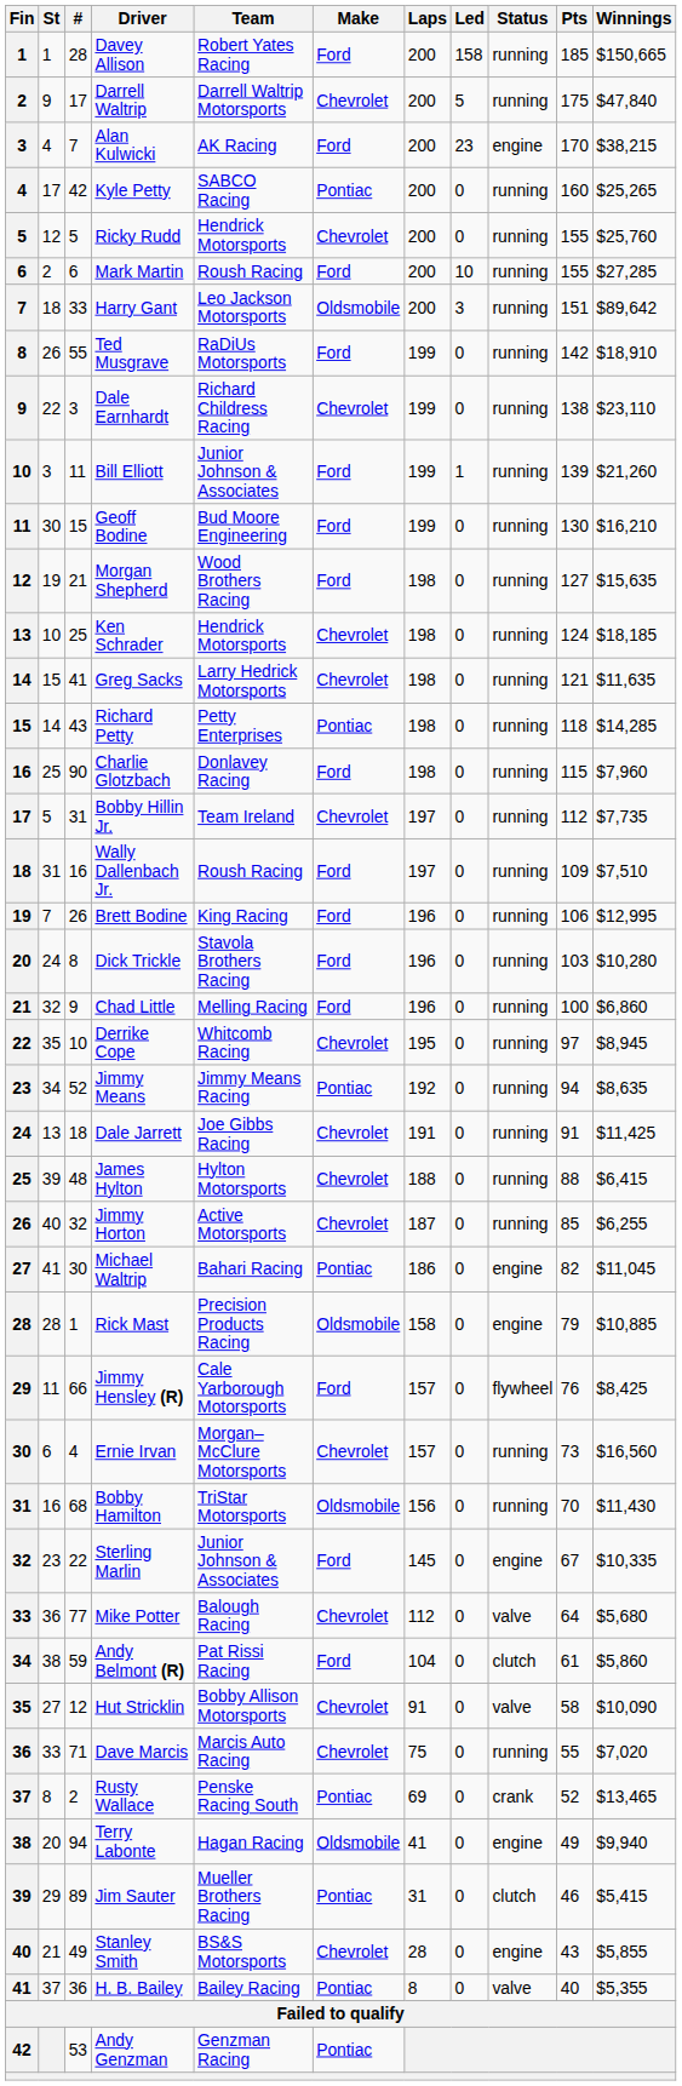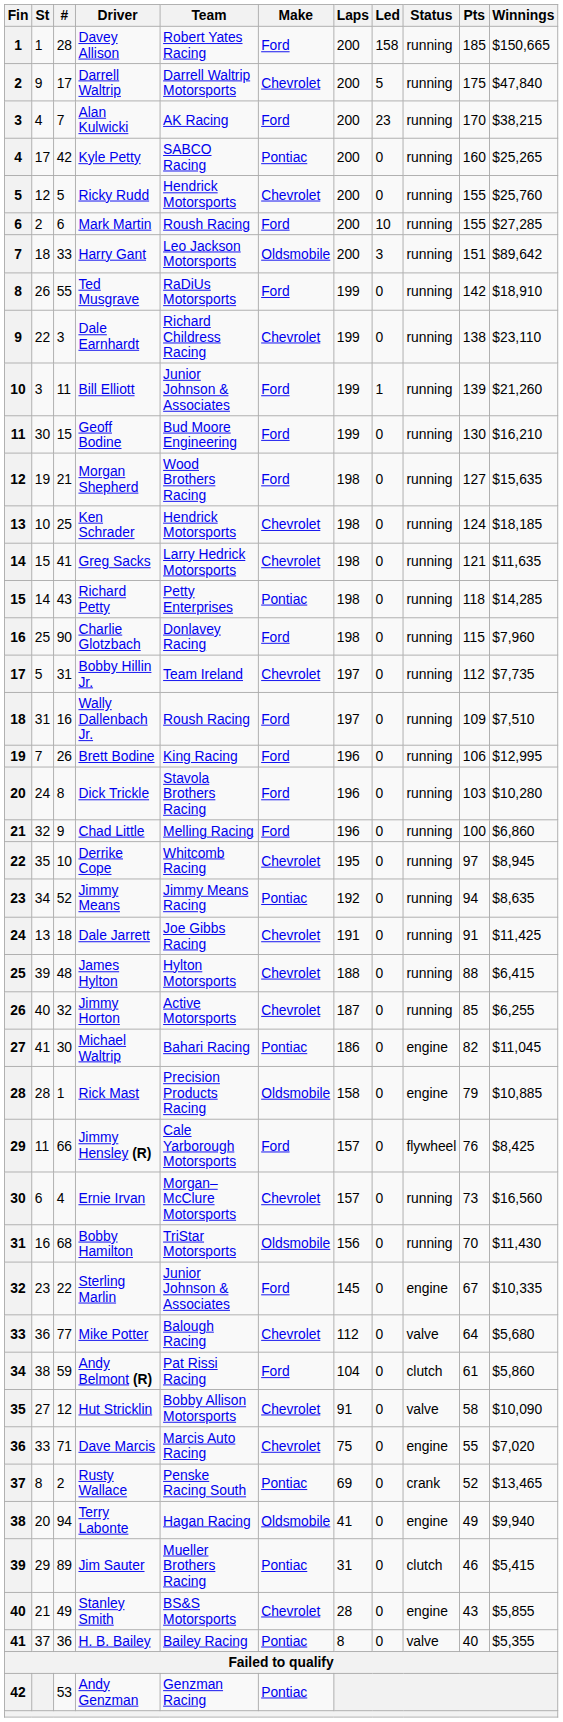 <table class="wikitable" style="font-size:95%">
 <tr>
 <th>Fin</th>
 <th>St</th>
 <th>#</th>
 <th>Driver</th>
 <th>Team</th>
 <th>Make</th>
 <th>Laps</th>
 <th>Led</th>
 <th>Status</th>
 <th>Pts</th>
 <th>Winnings</th>
 </tr>
 <tr>
 <th>1</th>
 <td>1</td>
 <td>28</td>
 <td><a href='#'>Davey Allison</a></td>
 <td><a href='#'>Robert Yates Racing</a></td>
 <td><a href='#'>Ford</a></td>
 <td>200</td>
 <td>158</td>
 <td>running</td>
 <td>185</td>
 <td>$150,665</td>
 </tr>
 <tr>
 <th>2</th>
 <td>9</td>
 <td>17</td>
 <td><a href='#'>Darrell Waltrip</a></td>
 <td><a href='#'>Darrell Waltrip Motorsports</a></td>
 <td><a href='#'>Chevrolet</a></td>
 <td>200</td>
 <td>5</td>
 <td>running</td>
 <td>175</td>
 <td>$47,840</td>
 </tr>
 <tr>
 <th>3</th>
 <td>4</td>
 <td>7</td>
 <td><a href='#'>Alan Kulwicki</a></td>
 <td><a href='#'>AK Racing</a></td>
 <td><a href='#'>Ford</a></td>
 <td>200</td>
 <td>23</td>
-<td>engine</td>
+<td>running</td>
 <td>170</td>
 <td>$38,215</td>
 </tr>
 <tr>
 <th>4</th>
 <td>17</td>
 <td>42</td>
 <td><a href='#'>Kyle Petty</a></td>
 <td><a href='#'>SABCO Racing</a></td>
 <td><a href='#'>Pontiac</a></td>
 <td>200</td>
 <td>0</td>
 <td>running</td>
 <td>160</td>
 <td>$25,265</td>
 </tr>
 <tr>
 <th>5</th>
 <td>12</td>
 <td>5</td>
 <td><a href='#'>Ricky Rudd</a></td>
 <td><a href='#'>Hendrick Motorsports</a></td>
 <td><a href='#'>Chevrolet</a></td>
 <td>200</td>
 <td>0</td>
 <td>running</td>
 <td>155</td>
 <td>$25,760</td>
 </tr>
 <tr>
 <th>6</th>
 <td>2</td>
 <td>6</td>
 <td><a href='#'>Mark Martin</a></td>
 <td><a href='#'>Roush Racing</a></td>
 <td><a href='#'>Ford</a></td>
 <td>200</td>
 <td>10</td>
 <td>running</td>
 <td>155</td>
 <td>$27,285</td>
 </tr>
 <tr>
 <th>7</th>
 <td>18</td>
 <td>33</td>
 <td><a href='#'>Harry Gant</a></td>
 <td><a href='#'>Leo Jackson Motorsports</a></td>
 <td><a href='#'>Oldsmobile</a></td>
 <td>200</td>
 <td>3</td>
 <td>running</td>
 <td>151</td>
 <td>$89,642</td>
 </tr>
 <tr>
 <th>8</th>
 <td>26</td>
 <td>55</td>
 <td><a href='#'>Ted Musgrave</a></td>
 <td><a href='#'>RaDiUs Motorsports</a></td>
 <td><a href='#'>Ford</a></td>
 <td>199</td>
 <td>0</td>
 <td>running</td>
 <td>142</td>
 <td>$18,910</td>
 </tr>
 <tr>
 <th>9</th>
 <td>22</td>
 <td>3</td>
 <td><a href='#'>Dale Earnhardt</a></td>
 <td><a href='#'>Richard Childress Racing</a></td>
 <td><a href='#'>Chevrolet</a></td>
 <td>199</td>
 <td>0</td>
 <td>running</td>
 <td>138</td>
 <td>$23,110</td>
 </tr>
 <tr>
 <th>10</th>
 <td>3</td>
 <td>11</td>
 <td><a href='#'>Bill Elliott</a></td>
 <td><a href='#'>Junior Johnson & Associates</a></td>
 <td><a href='#'>Ford</a></td>
 <td>199</td>
 <td>1</td>
 <td>running</td>
 <td>139</td>
 <td>$21,260</td>
 </tr>
 <tr>
 <th>11</th>
 <td>30</td>
 <td>15</td>
 <td><a href='#'>Geoff Bodine</a></td>
 <td><a href='#'>Bud Moore Engineering</a></td>
 <td><a href='#'>Ford</a></td>
 <td>199</td>
 <td>0</td>
 <td>running</td>
 <td>130</td>
 <td>$16,210</td>
 </tr>
 <tr>
 <th>12</th>
 <td>19</td>
 <td>21</td>
 <td><a href='#'>Morgan Shepherd</a></td>
 <td><a href='#'>Wood Brothers Racing</a></td>
 <td><a href='#'>Ford</a></td>
 <td>198</td>
 <td>0</td>
 <td>running</td>
 <td>127</td>
 <td>$15,635</td>
 </tr>
 <tr>
 <th>13</th>
 <td>10</td>
 <td>25</td>
 <td><a href='#'>Ken Schrader</a></td>
 <td><a href='#'>Hendrick Motorsports</a></td>
 <td><a href='#'>Chevrolet</a></td>
 <td>198</td>
 <td>0</td>
 <td>running</td>
 <td>124</td>
 <td>$18,185</td>
 </tr>
 <tr>
 <th>14</th>
 <td>15</td>
 <td>41</td>
 <td><a href='#'>Greg Sacks</a></td>
 <td><a href='#'>Larry Hedrick Motorsports</a></td>
 <td><a href='#'>Chevrolet</a></td>
 <td>198</td>
 <td>0</td>
 <td>running</td>
 <td>121</td>
 <td>$11,635</td>
 </tr>
 <tr>
 <th>15</th>
 <td>14</td>
 <td>43</td>
 <td><a href='#'>Richard Petty</a></td>
 <td><a href='#'>Petty Enterprises</a></td>
 <td><a href='#'>Pontiac</a></td>
 <td>198</td>
 <td>0</td>
 <td>running</td>
 <td>118</td>
 <td>$14,285</td>
 </tr>
 <tr>
 <th>16</th>
 <td>25</td>
 <td>90</td>
 <td><a href='#'>Charlie Glotzbach</a></td>
 <td><a href='#'>Donlavey Racing</a></td>
 <td><a href='#'>Ford</a></td>
 <td>198</td>
 <td>0</td>
 <td>running</td>
 <td>115</td>
 <td>$7,960</td>
 </tr>
 <tr>
 <th>17</th>
 <td>5</td>
 <td>31</td>
 <td><a href='#'>Bobby Hillin Jr.</a></td>
 <td><a href='#'>Team Ireland</a></td>
 <td><a href='#'>Chevrolet</a></td>
 <td>197</td>
 <td>0</td>
 <td>running</td>
 <td>112</td>
 <td>$7,735</td>
 </tr>
 <tr>
 <th>18</th>
 <td>31</td>
 <td>16</td>
 <td><a href='#'>Wally Dallenbach Jr.</a></td>
 <td><a href='#'>Roush Racing</a></td>
 <td><a href='#'>Ford</a></td>
 <td>197</td>
 <td>0</td>
 <td>running</td>
 <td>109</td>
 <td>$7,510</td>
 </tr>
 <tr>
 <th>19</th>
 <td>7</td>
 <td>26</td>
 <td><a href='#'>Brett Bodine</a></td>
 <td><a href='#'>King Racing</a></td>
 <td><a href='#'>Ford</a></td>
 <td>196</td>
 <td>0</td>
 <td>running</td>
 <td>106</td>
 <td>$12,995</td>
 </tr>
 <tr>
 <th>20</th>
 <td>24</td>
 <td>8</td>
 <td><a href='#'>Dick Trickle</a></td>
 <td><a href='#'>Stavola Brothers Racing</a></td>
 <td><a href='#'>Ford</a></td>
 <td>196</td>
 <td>0</td>
 <td>running</td>
 <td>103</td>
 <td>$10,280</td>
 </tr>
 <tr>
 <th>21</th>
 <td>32</td>
 <td>9</td>
 <td><a href='#'>Chad Little</a></td>
 <td><a href='#'>Melling Racing</a></td>
 <td><a href='#'>Ford</a></td>
 <td>196</td>
 <td>0</td>
 <td>running</td>
 <td>100</td>
 <td>$6,860</td>
 </tr>
 <tr>
 <th>22</th>
 <td>35</td>
 <td>10</td>
 <td><a href='#'>Derrike Cope</a></td>
 <td><a href='#'>Whitcomb Racing</a></td>
 <td><a href='#'>Chevrolet</a></td>
 <td>195</td>
 <td>0</td>
 <td>running</td>
 <td>97</td>
 <td>$8,945</td>
 </tr>
 <tr>
 <th>23</th>
 <td>34</td>
 <td>52</td>
 <td><a href='#'>Jimmy Means</a></td>
 <td><a href='#'>Jimmy Means Racing</a></td>
 <td><a href='#'>Pontiac</a></td>
 <td>192</td>
 <td>0</td>
 <td>running</td>
 <td>94</td>
 <td>$8,635</td>
 </tr>
 <tr>
 <th>24</th>
 <td>13</td>
 <td>18</td>
 <td><a href='#'>Dale Jarrett</a></td>
 <td><a href='#'>Joe Gibbs Racing</a></td>
 <td><a href='#'>Chevrolet</a></td>
 <td>191</td>
 <td>0</td>
 <td>running</td>
 <td>91</td>
 <td>$11,425</td>
 </tr>
 <tr>
 <th>25</th>
 <td>39</td>
 <td>48</td>
 <td><a href='#'>James Hylton</a></td>
 <td><a href='#'>Hylton Motorsports</a></td>
 <td><a href='#'>Chevrolet</a></td>
 <td>188</td>
 <td>0</td>
 <td>running</td>
 <td>88</td>
 <td>$6,415</td>
 </tr>
 <tr>
 <th>26</th>
 <td>40</td>
 <td>32</td>
 <td><a href='#'>Jimmy Horton</a></td>
 <td><a href='#'>Active Motorsports</a></td>
 <td><a href='#'>Chevrolet</a></td>
 <td>187</td>
 <td>0</td>
 <td>running</td>
 <td>85</td>
 <td>$6,255</td>
 </tr>
 <tr>
 <th>27</th>
 <td>41</td>
 <td>30</td>
 <td><a href='#'>Michael Waltrip</a></td>
 <td><a href='#'>Bahari Racing</a></td>
 <td><a href='#'>Pontiac</a></td>
 <td>186</td>
 <td>0</td>
 <td>engine</td>
 <td>82</td>
 <td>$11,045</td>
 </tr>
 <tr>
 <th>28</th>
 <td>28</td>
 <td>1</td>
 <td><a href='#'>Rick Mast</a></td>
 <td><a href='#'>Precision Products Racing</a></td>
 <td><a href='#'>Oldsmobile</a></td>
 <td>158</td>
 <td>0</td>
 <td>engine</td>
 <td>79</td>
 <td>$10,885</td>
 </tr>
 <tr>
 <th>29</th>
 <td>11</td>
 <td>66</td>
 <td><a href='#'>Jimmy Hensley</a> <strong>(R)</strong></td>
 <td><a href='#'>Cale Yarborough Motorsports</a></td>
 <td><a href='#'>Ford</a></td>
 <td>157</td>
 <td>0</td>
 <td>flywheel</td>
 <td>76</td>
 <td>$8,425</td>
 </tr>
 <tr>
 <th>30</th>
 <td>6</td>
 <td>4</td>
 <td><a href='#'>Ernie Irvan</a></td>
 <td><a href='#'>Morgan–McClure Motorsports</a></td>
 <td><a href='#'>Chevrolet</a></td>
 <td>157</td>
 <td>0</td>
 <td>running</td>
 <td>73</td>
 <td>$16,560</td>
 </tr>
 <tr>
 <th>31</th>
 <td>16</td>
 <td>68</td>
 <td><a href='#'>Bobby Hamilton</a></td>
 <td><a href='#'>TriStar Motorsports</a></td>
 <td><a href='#'>Oldsmobile</a></td>
 <td>156</td>
 <td>0</td>
 <td>running</td>
 <td>70</td>
 <td>$11,430</td>
 </tr>
 <tr>
 <th>32</th>
 <td>23</td>
 <td>22</td>
 <td><a href='#'>Sterling Marlin</a></td>
 <td><a href='#'>Junior Johnson & Associates</a></td>
 <td><a href='#'>Ford</a></td>
 <td>145</td>
 <td>0</td>
 <td>engine</td>
 <td>67</td>
 <td>$10,335</td>
 </tr>
 <tr>
 <th>33</th>
 <td>36</td>
 <td>77</td>
 <td><a href='#'>Mike Potter</a></td>
 <td><a href='#'>Balough Racing</a></td>
 <td><a href='#'>Chevrolet</a></td>
 <td>112</td>
 <td>0</td>
 <td>valve</td>
 <td>64</td>
 <td>$5,680</td>
 </tr>
 <tr>
 <th>34</th>
 <td>38</td>
 <td>59</td>
 <td><a href='#'>Andy Belmont</a> <strong>(R)</strong></td>
 <td><a href='#'>Pat Rissi Racing</a></td>
 <td><a href='#'>Ford</a></td>
 <td>104</td>
 <td>0</td>
 <td>clutch</td>
 <td>61</td>
 <td>$5,860</td>
 </tr>
 <tr>
 <th>35</th>
 <td>27</td>
 <td>12</td>
 <td><a href='#'>Hut Stricklin</a></td>
 <td><a href='#'>Bobby Allison Motorsports</a></td>
 <td><a href='#'>Chevrolet</a></td>
 <td>91</td>
 <td>0</td>
 <td>valve</td>
 <td>58</td>
 <td>$10,090</td>
 </tr>
 <tr>
 <th>36</th>
 <td>33</td>
 <td>71</td>
 <td><a href='#'>Dave Marcis</a></td>
 <td><a href='#'>Marcis Auto Racing</a></td>
 <td><a href='#'>Chevrolet</a></td>
 <td>75</td>
 <td>0</td>
-<td>running</td>
+<td>engine</td>
 <td>55</td>
 <td>$7,020</td>
 </tr>
 <tr>
 <th>37</th>
 <td>8</td>
 <td>2</td>
 <td><a href='#'>Rusty Wallace</a></td>
 <td><a href='#'>Penske Racing South</a></td>
 <td><a href='#'>Pontiac</a></td>
 <td>69</td>
 <td>0</td>
 <td>crank</td>
 <td>52</td>
 <td>$13,465</td>
 </tr>
 <tr>
 <th>38</th>
 <td>20</td>
 <td>94</td>
 <td><a href='#'>Terry Labonte</a></td>
 <td><a href='#'>Hagan Racing</a></td>
 <td><a href='#'>Oldsmobile</a></td>
 <td>41</td>
 <td>0</td>
 <td>engine</td>
 <td>49</td>
 <td>$9,940</td>
 </tr>
 <tr>
 <th>39</th>
 <td>29</td>
 <td>89</td>
 <td><a href='#'>Jim Sauter</a></td>
 <td><a href='#'>Mueller Brothers Racing</a></td>
 <td><a href='#'>Pontiac</a></td>
 <td>31</td>
 <td>0</td>
 <td>clutch</td>
 <td>46</td>
 <td>$5,415</td>
 </tr>
 <tr>
 <th>40</th>
 <td>21</td>
 <td>49</td>
 <td><a href='#'>Stanley Smith</a></td>
 <td><a href='#'>BS&S Motorsports</a></td>
 <td><a href='#'>Chevrolet</a></td>
 <td>28</td>
 <td>0</td>
 <td>engine</td>
 <td>43</td>
 <td>$5,855</td>
 </tr>
 <tr>
 <th>41</th>
 <td>37</td>
 <td>36</td>
 <td><a href='#'>H. B. Bailey</a></td>
 <td><a href='#'>Bailey Racing</a></td>
 <td><a href='#'>Pontiac</a></td>
 <td>8</td>
 <td>0</td>
 <td>valve</td>
 <td>40</td>
 <td>$5,355</td>
 </tr>
 <tr>
 <th colspan="11">Failed to qualify</th>
 </tr>
 <tr>
 <th>42</th>
 <th></th>
 <td>53</td>
 <td><a href='#'>Andy Genzman</a></td>
 <td><a href='#'>Genzman Racing</a></td>
 <td><a href='#'>Pontiac</a></td>
 <th colspan="5"></th>
 </tr>
 <tr>
 <th colspan="11"></th>
 </tr>
 </table>
